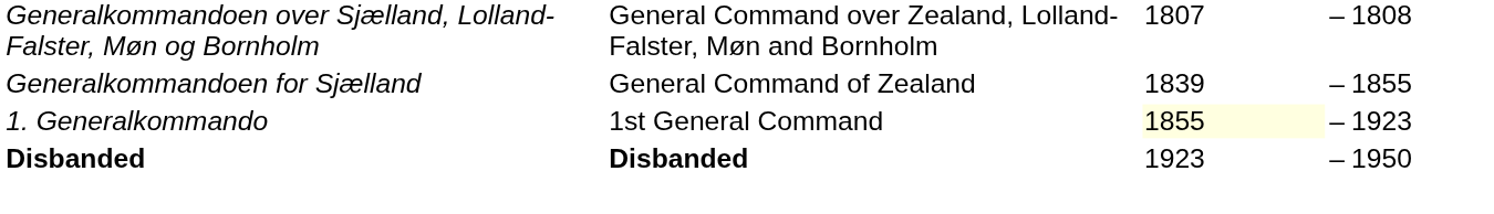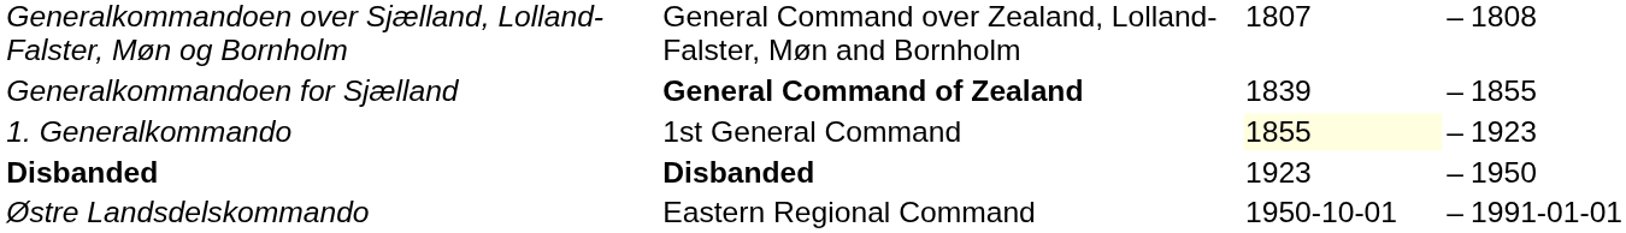 <table class="toccolours" style="float: auto; clear: right; margin: 0 0 0.5em 1em;" width="900px">
 <tr style="vertical-align: top;">
 <td><em>Generalkommandoen over Sjælland, Lolland-Falster, Møn og Bornholm</em></td>
 <td>General Command over Zealand, Lolland-Falster, Møn and Bornholm</td>
 <td width="12%">1807</td>
 <td width="1%">–</td>
 <td width="12%">1808</td>
 </tr>
 <tr style="vertical-align: top;">
 <td><em>Generalkommandoen for Sjælland</em></td>
-<td>General Command of Zealand</td>
+<td><strong>General Command of Zealand</strong></td>
 <td width="12%">1839</td>
 <td width="1%">–</td>
 <td width="12%">1855</td>
 </tr>
 <tr style="vertical-align: top;">
 <td><em>1. Generalkommando</em></td>
 <td>1st General Command</td>
 <td width="12%" style="background: lightyellow;">1855</td>
 <td width="1%">–</td>
 <td width="12%">1923</td>
 </tr>
 <tr style="vertical-align: top;">
 <td><strong>Disbanded</strong></td>
 <td><strong>Disbanded</strong></td>
 <td width="12%">1923</td>
 <td width="1%">–</td>
 <td width="12%">1950</td>
 </tr>
+<tr style="vertical-align: top;">
+<td><em>Østre Landsdelskommando</em></td>
+<td>Eastern Regional Command</td>
+<td width="12%">1950-10-01</td>
+<td width="1%">–</td>
+<td width="12%">1991-01-01</td>
+</tr>
 </table>
